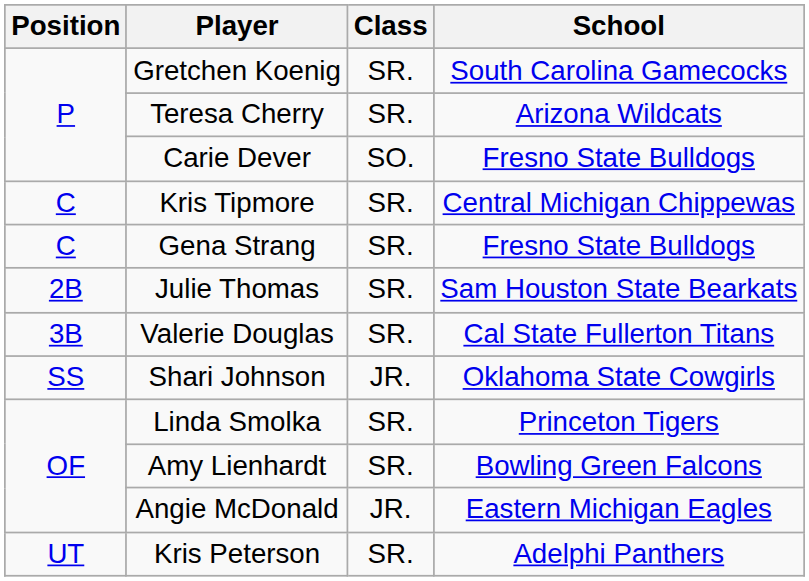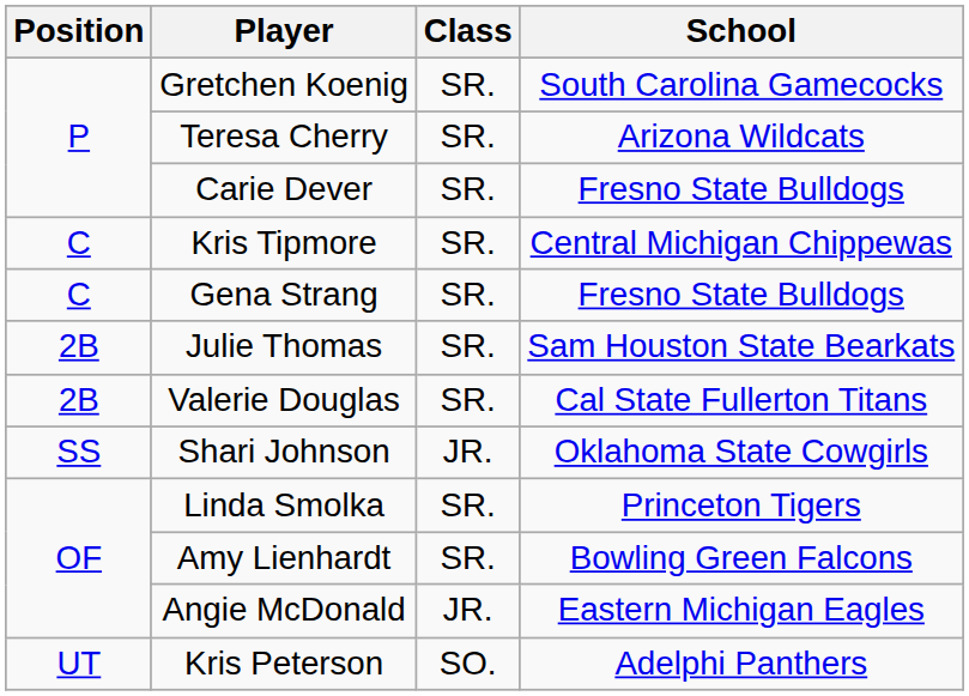 <table class="wikitable">
 <tr>
 <th>Position</th>
 <th>Player</th>
 <th>Class</th>
 <th>School</th>
 </tr>
 <tr align=center>
 <td rowspan=3><a href='#'>P</a></td>
 <td>Gretchen Koenig</td>
 <td>SR.</td>
 <td><a href='#'>South Carolina Gamecocks</a></td>
 </tr>
 <tr align=center>
 <td>Teresa Cherry</td>
 <td>SR.</td>
 <td><a href='#'>Arizona Wildcats</a></td>
 </tr>
 <tr align=center>
 <td>Carie Dever</td>
-<td>SO.</td>
+<td>SR.</td>
 <td><a href='#'>Fresno State Bulldogs</a></td>
 </tr>
 <tr align=center>
 <td rowspan=1><a href='#'>C</a></td>
 <td>Kris Tipmore</td>
 <td>SR.</td>
 <td><a href='#'>Central Michigan Chippewas</a></td>
 </tr>
 <tr align=center>
 <td rowspan=1><a href='#'>C</a></td>
 <td>Gena Strang</td>
 <td>SR.</td>
 <td><a href='#'>Fresno State Bulldogs</a></td>
 </tr>
 <tr align=center>
 <td rowspan=1><a href='#'>2B</a></td>
 <td>Julie Thomas</td>
 <td>SR.</td>
 <td><a href='#'>Sam Houston State Bearkats</a></td>
 </tr>
 <tr align=center>
-<td rowspan=1><a href='#'>3B</a></td>
+<td rowspan=1><a href='#'>2B</a></td>
 <td>Valerie Douglas</td>
 <td>SR.</td>
 <td><a href='#'>Cal State Fullerton Titans</a></td>
 </tr>
 <tr align=center>
 <td rowspan=1><a href='#'>SS</a></td>
 <td>Shari Johnson</td>
 <td>JR.</td>
 <td><a href='#'>Oklahoma State Cowgirls</a></td>
 </tr>
 <tr align=center>
 <td rowspan=3><a href='#'>OF</a></td>
 <td>Linda Smolka</td>
 <td>SR.</td>
 <td><a href='#'>Princeton Tigers</a></td>
 </tr>
 <tr align=center>
 <td>Amy Lienhardt</td>
 <td>SR.</td>
 <td><a href='#'>Bowling Green Falcons</a></td>
 </tr>
 <tr align=center>
 <td>Angie McDonald</td>
 <td>JR.</td>
 <td><a href='#'>Eastern Michigan Eagles</a></td>
 </tr>
 <tr align=center>
 <td rowspan=1><a href='#'>UT</a></td>
 <td>Kris Peterson</td>
-<td>SR.</td>
+<td>SO.</td>
 <td><a href='#'>Adelphi Panthers</a></td>
 </tr>
 </table>
